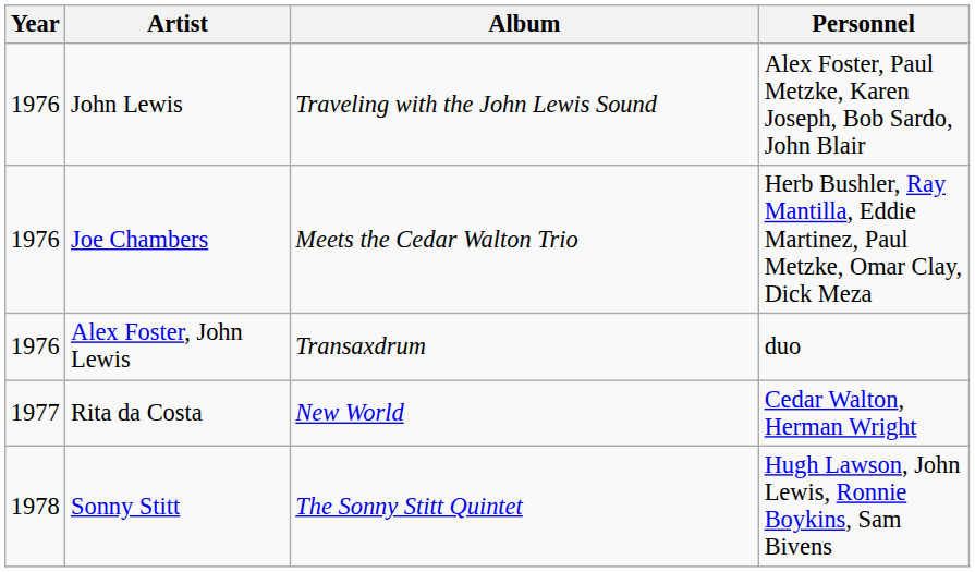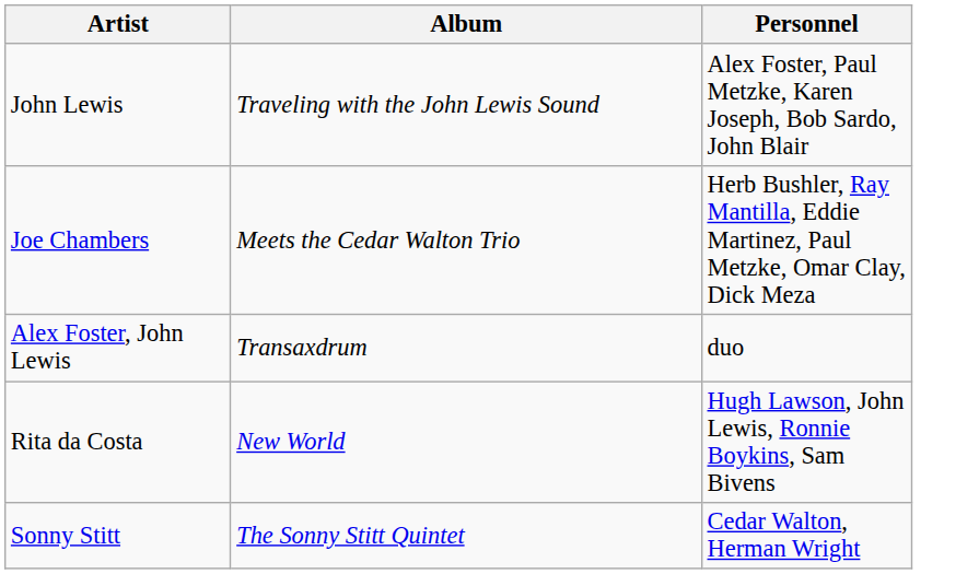 <table class="wikitable sortable">
 <tr>
-<th style="vertical-align:bottom; text-align:center; width:15px;">Year</th>
 <th valign="bottom" style="text-align:center; width:140px;">Artist</th>
 <th style="vertical-align:bottom; text-align:center; width:300px;">Album</th>
 <th style="vertical-align:bottom; text-align:center; width:130px;">Personnel</th>
 </tr>
 <tr>
-<td>1976</td>
 <td>John Lewis</td>
 <td><em>Traveling with the John Lewis Sound</em></td>
 <td>Alex Foster, Paul Metzke, Karen Joseph, Bob Sardo, John Blair</td>
 </tr>
 <tr>
-<td>1976</td>
 <td><a href='#'>Joe Chambers</a></td>
 <td><em>Meets the Cedar Walton Trio</em></td>
 <td>Herb Bushler, <a href='#'>Ray Mantilla</a>, Eddie Martinez, Paul Metzke, Omar Clay, Dick Meza</td>
 </tr>
 <tr>
-<td>1976</td>
 <td><a href='#'>Alex Foster</a>, John Lewis</td>
 <td><em>Transaxdrum </em></td>
 <td>duo</td>
 </tr>
 <tr>
-<td>1977</td>
 <td>Rita da Costa</td>
 <td><em><a href='#'>New World</a></em></td>
+<td><a href='#'>Hugh Lawson</a>, John Lewis, <a href='#'>Ronnie Boykins</a>, Sam Bivens</td>
+</tr>
+<tr>
+<td><a href='#'>Sonny Stitt</a></td>
+<td><em><a href='#'>The Sonny Stitt Quintet</a></em></td>
 <td><a href='#'>Cedar Walton</a>, <a href='#'>Herman Wright</a></td>
 </tr>
-<tr>
-<td>1978</td>
-<td><a href='#'>Sonny Stitt</a></td>
-<td><em><a href='#'>The Sonny Stitt Quintet</a></em></td>
-<td><a href='#'>Hugh Lawson</a>, John Lewis, <a href='#'>Ronnie Boykins</a>, Sam Bivens</td>
-</tr>
 </table>
